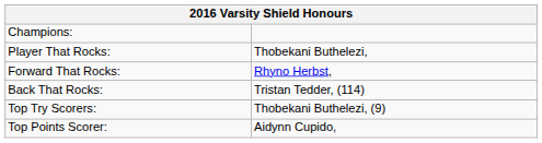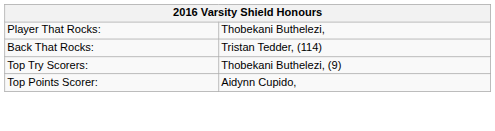 <table class="wikitable" style="text-align:left; line-height:110%; font-size:90%; width:50%; margin:1em auto 1em auto;">
 <tr>
 <th colspan=2><strong>2016 Varsity Shield Honours</strong></th>
 </tr>
 <tr>
-<td>Champions:</td>
-<td></td>
-</tr>
-<tr>
 <td>Player That Rocks:</td>
 <td>Thobekani Buthelezi, </td>
-</tr>
-<tr>
-<td>Forward That Rocks:</td>
-<td><a href='#'>Rhyno Herbst</a>, </td>
 </tr>
 <tr>
 <td>Back That Rocks:</td>
 <td>Tristan Tedder,  (114)</td>
 </tr>
 <tr>
 <td>Top Try Scorers:</td>
 <td>Thobekani Buthelezi,  (9)</td>
 </tr>
 <tr>
 <td>Top Points Scorer:</td>
 <td>Aidynn Cupido, </td>
 </tr>
 </table>
